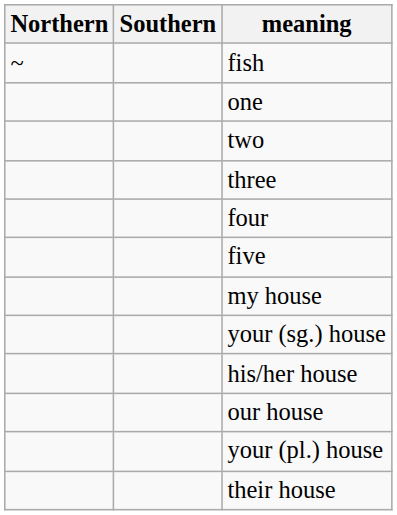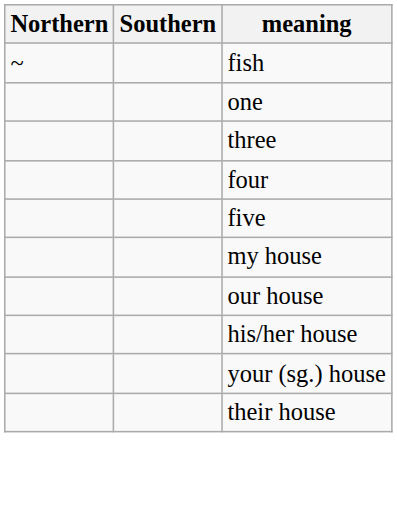 <table class="wikitable">
 <tr>
 <th>Northern</th>
 <th>Southern</th>
 <th>meaning</th>
 </tr>
 <tr>
 <td> ~ </td>
 <td></td>
 <td>fish</td>
 </tr>
 <tr>
 <td></td>
 <td></td>
 <td>one</td>
-</tr>
-<tr>
-<td></td>
-<td></td>
-<td>two</td>
 </tr>
 <tr>
 <td></td>
 <td></td>
 <td>three</td>
 </tr>
 <tr>
 <td></td>
 <td></td>
 <td>four</td>
 </tr>
 <tr>
 <td></td>
 <td></td>
 <td>five</td>
 </tr>
 <tr>
 <td></td>
 <td></td>
 <td>my house</td>
 </tr>
 <tr>
 <td></td>
 <td></td>
-<td>your (sg.) house</td>
+<td>our house</td>
 </tr>
 <tr>
 <td></td>
 <td></td>
 <td>his/her house</td>
 </tr>
 <tr>
 <td></td>
 <td></td>
-<td>our house</td>
-</tr>
-<tr>
-<td></td>
-<td></td>
-<td>your (pl.) house</td>
+<td>your (sg.) house</td>
 </tr>
 <tr>
 <td></td>
 <td></td>
 <td>their house</td>
 </tr>
 </table>
